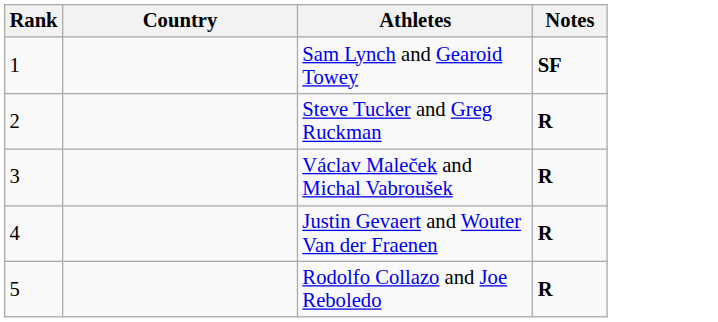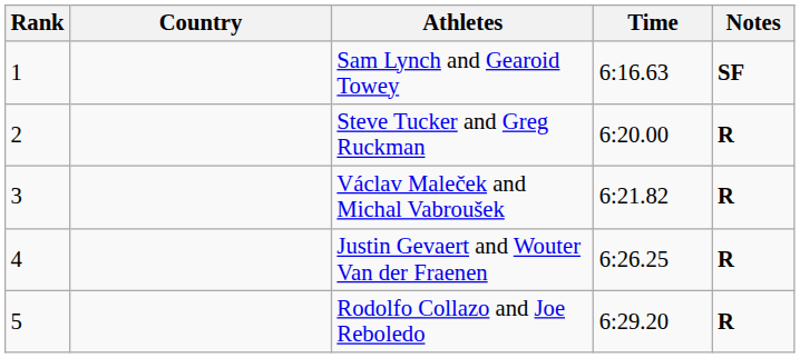 <table class="wikitable sortable">
 <tr>
 <th width=25>Rank</th>
 <th width=175>Country</th>
 <th width=175>Athletes</th>
+<th width=75>Time</th>
 <th width=50>Notes</th>
 </tr>
 <tr>
 <td>1</td>
 <td></td>
 <td><a href='#'>Sam Lynch</a> and <a href='#'>Gearoid Towey</a></td>
+<td>6:16.63</td>
 <td><strong>SF</strong></td>
 </tr>
 <tr>
 <td>2</td>
 <td></td>
 <td><a href='#'>Steve Tucker</a> and <a href='#'>Greg Ruckman</a></td>
+<td>6:20.00</td>
 <td><strong>R</strong></td>
 </tr>
 <tr>
 <td>3</td>
 <td></td>
 <td><a href='#'>Václav Maleček</a> and <a href='#'>Michal Vabroušek</a></td>
+<td>6:21.82</td>
 <td><strong>R</strong></td>
 </tr>
 <tr>
 <td>4</td>
 <td></td>
 <td><a href='#'>Justin Gevaert</a> and <a href='#'>Wouter Van der Fraenen</a></td>
+<td>6:26.25</td>
 <td><strong>R</strong></td>
 </tr>
 <tr>
 <td>5</td>
 <td></td>
 <td><a href='#'>Rodolfo Collazo</a> and <a href='#'>Joe Reboledo</a></td>
+<td>6:29.20</td>
 <td><strong>R</strong></td>
 </tr>
 </table>
